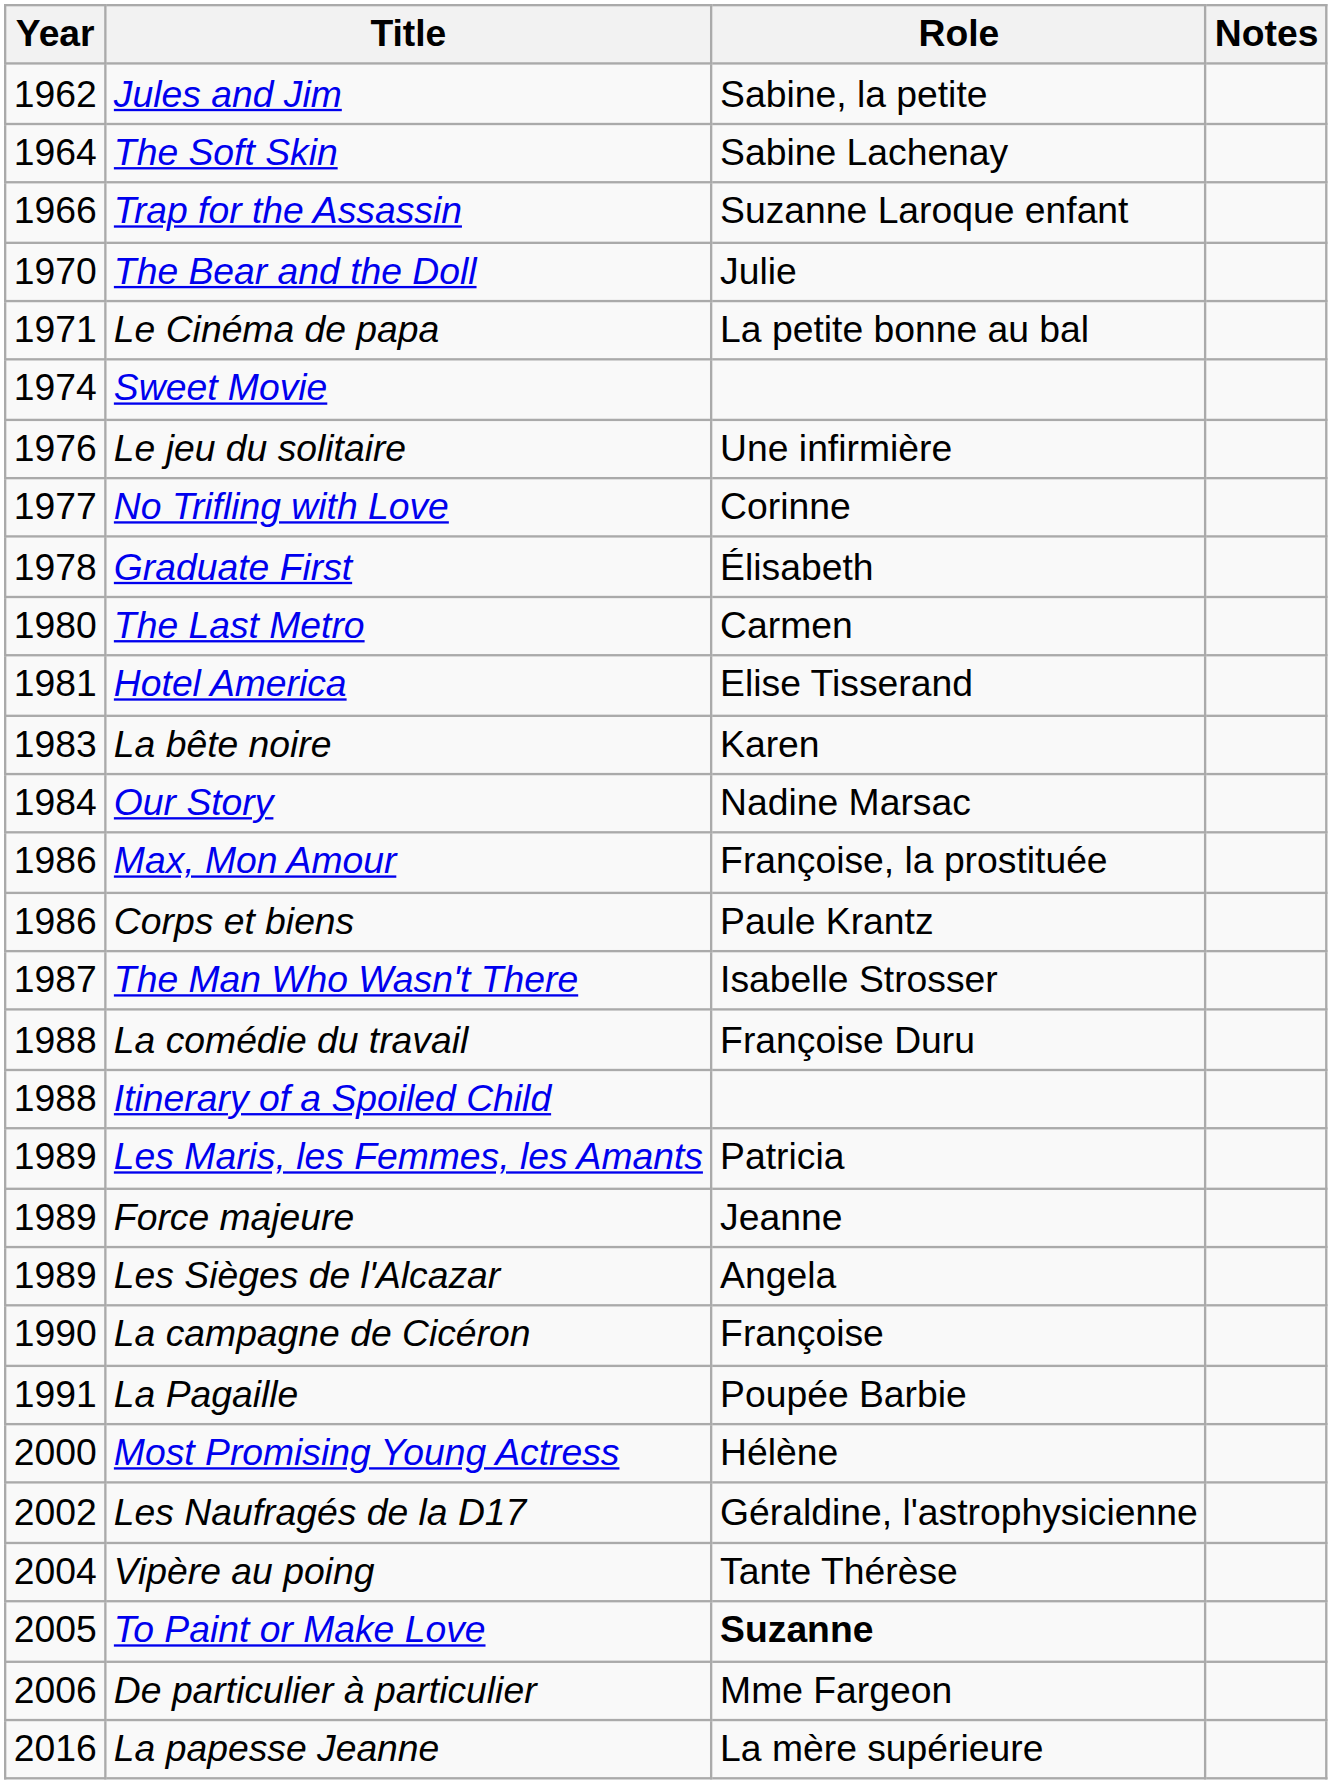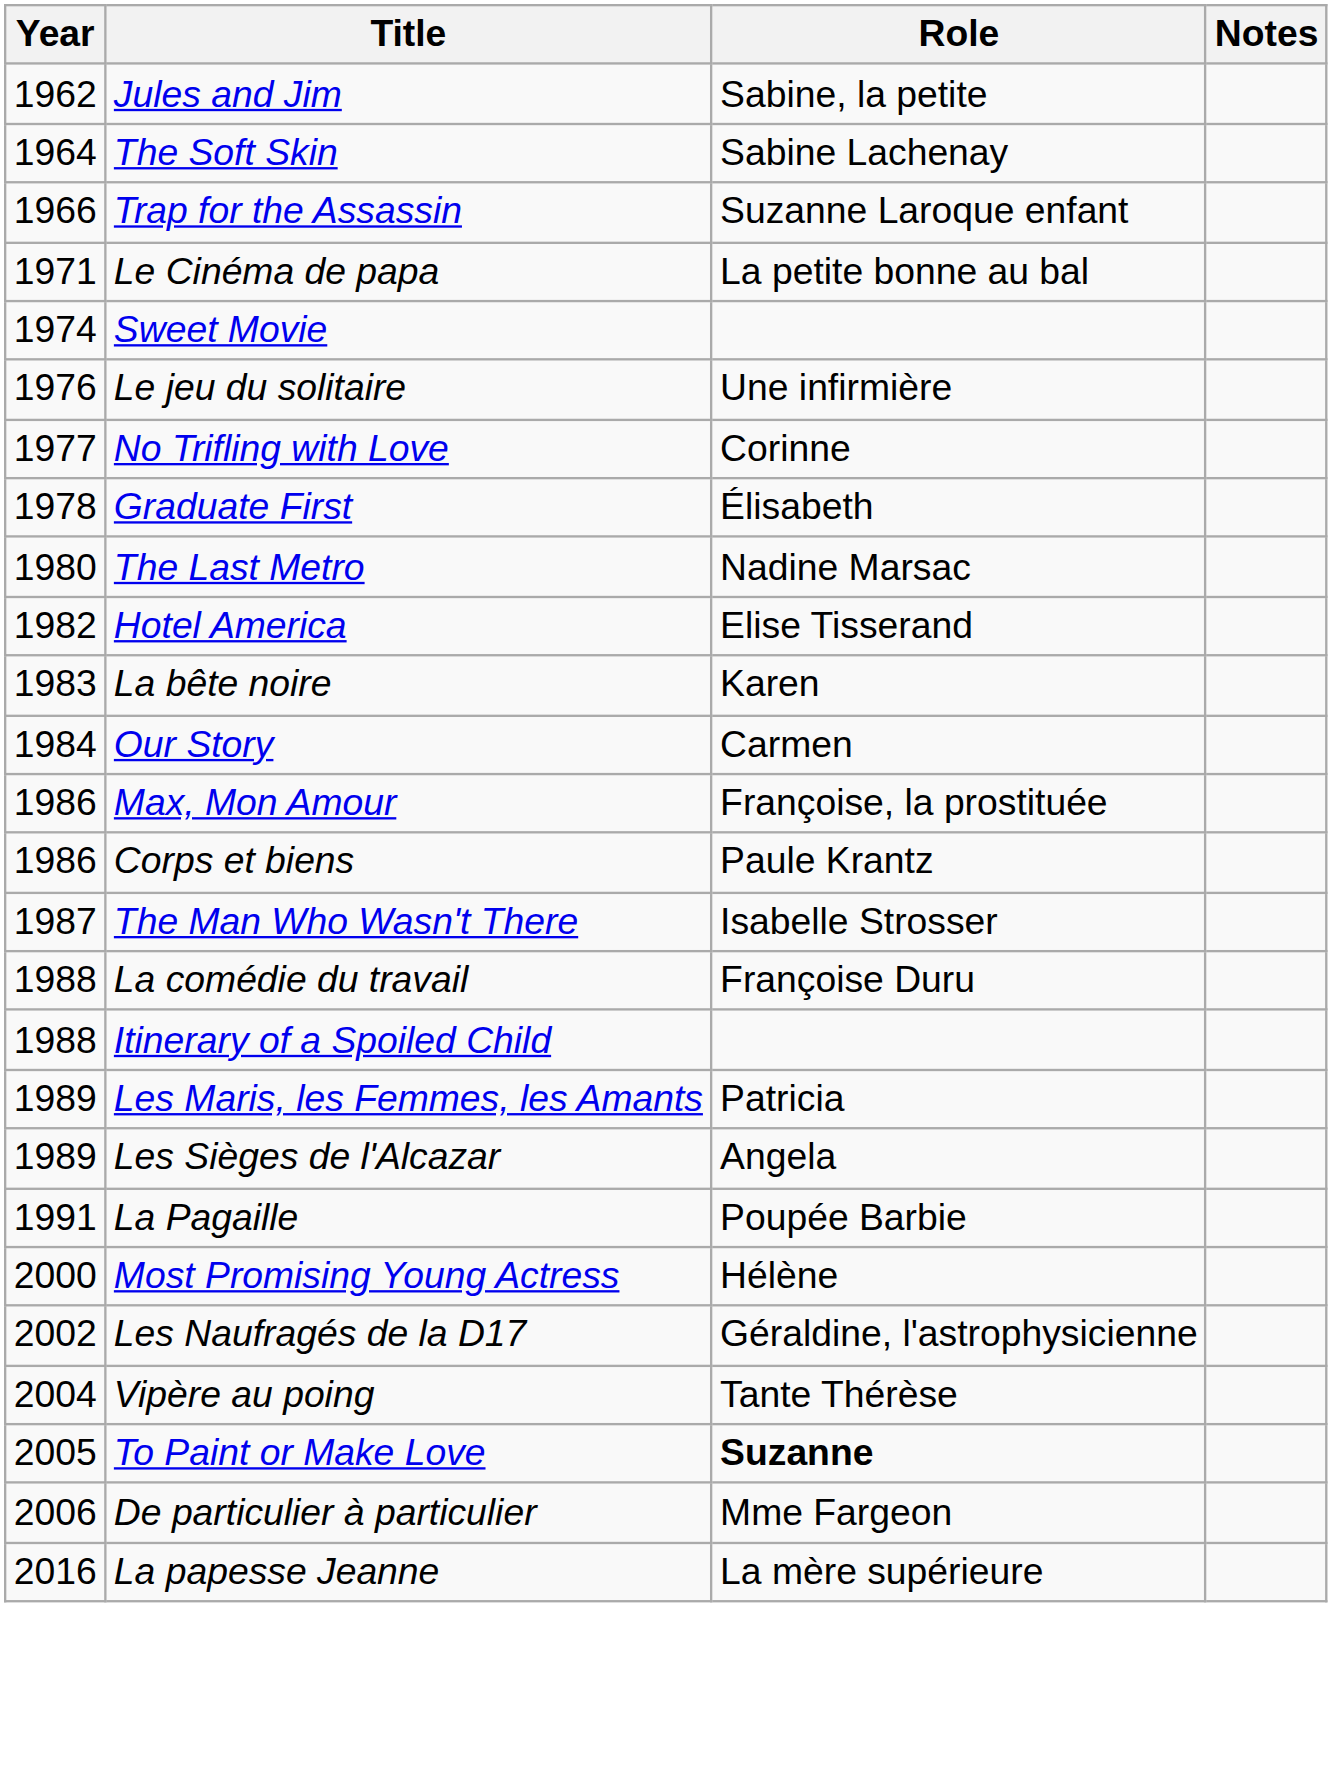 <table class="wikitable">
 <tr>
 <th>Year</th>
 <th>Title</th>
 <th>Role</th>
 <th>Notes</th>
 </tr>
 <tr>
 <td>1962</td>
 <td><em><a href='#'>Jules and Jim</a></em></td>
 <td>Sabine, la petite</td>
 <td></td>
 </tr>
 <tr>
 <td>1964</td>
 <td><em><a href='#'>The Soft Skin</a></em></td>
 <td>Sabine Lachenay</td>
 <td></td>
 </tr>
 <tr>
 <td>1966</td>
 <td><em><a href='#'>Trap for the Assassin</a></em></td>
 <td>Suzanne Laroque enfant</td>
-<td></td>
-</tr>
-<tr>
-<td>1970</td>
-<td><em><a href='#'>The Bear and the Doll</a></em></td>
-<td>Julie</td>
 <td></td>
 </tr>
 <tr>
 <td>1971</td>
 <td><em>Le Cinéma de papa</em></td>
 <td>La petite bonne au bal</td>
 <td></td>
 </tr>
 <tr>
 <td>1974</td>
 <td><em><a href='#'>Sweet Movie</a></em></td>
 <td></td>
 <td></td>
 </tr>
 <tr>
 <td>1976</td>
 <td><em>Le jeu du solitaire</em></td>
 <td>Une infirmière</td>
 <td></td>
 </tr>
 <tr>
 <td>1977</td>
 <td><em><a href='#'>No Trifling with Love</a></em></td>
 <td>Corinne</td>
 <td></td>
 </tr>
 <tr>
 <td>1978</td>
 <td><em><a href='#'>Graduate First</a></em></td>
 <td>Élisabeth</td>
 <td></td>
 </tr>
 <tr>
 <td>1980</td>
 <td><em><a href='#'>The Last Metro</a></em></td>
-<td>Carmen</td>
+<td>Nadine Marsac</td>
 <td></td>
 </tr>
 <tr>
-<td>1981</td>
+<td>1982</td>
 <td><em><a href='#'>Hotel America</a></em></td>
 <td>Elise Tisserand</td>
 <td></td>
 </tr>
 <tr>
 <td>1983</td>
 <td><em>La bête noire</em></td>
 <td>Karen</td>
 <td></td>
 </tr>
 <tr>
 <td>1984</td>
 <td><em><a href='#'>Our Story</a></em></td>
-<td>Nadine Marsac</td>
+<td>Carmen</td>
 <td></td>
 </tr>
 <tr>
 <td>1986</td>
 <td><em><a href='#'>Max, Mon Amour</a></em></td>
 <td>Françoise, la prostituée</td>
 <td></td>
 </tr>
 <tr>
 <td>1986</td>
 <td><em>Corps et biens</em></td>
 <td>Paule Krantz</td>
 <td></td>
 </tr>
 <tr>
 <td>1987</td>
 <td><em><a href='#'>The Man Who Wasn't There</a></em></td>
 <td>Isabelle Strosser</td>
 <td></td>
 </tr>
 <tr>
 <td>1988</td>
 <td><em>La comédie du travail</em></td>
 <td>Françoise Duru</td>
 <td></td>
 </tr>
 <tr>
 <td>1988</td>
 <td><em><a href='#'>Itinerary of a Spoiled Child</a></em></td>
 <td></td>
 <td></td>
 </tr>
 <tr>
 <td>1989</td>
 <td><em><a href='#'>Les Maris, les Femmes, les Amants</a></em></td>
 <td>Patricia</td>
 <td></td>
 </tr>
 <tr>
 <td>1989</td>
-<td><em>Force majeure</em></td>
-<td>Jeanne</td>
-<td></td>
-</tr>
-<tr>
-<td>1989</td>
 <td><em>Les Sièges de l'Alcazar</em></td>
 <td>Angela</td>
-<td></td>
-</tr>
-<tr>
-<td>1990</td>
-<td><em>La campagne de Cicéron</em></td>
-<td>Françoise</td>
 <td></td>
 </tr>
 <tr>
 <td>1991</td>
 <td><em>La Pagaille</em></td>
 <td>Poupée Barbie</td>
 <td></td>
 </tr>
 <tr>
 <td>2000</td>
 <td><em><a href='#'>Most Promising Young Actress</a></em></td>
 <td>Hélène</td>
 <td></td>
 </tr>
 <tr>
 <td>2002</td>
 <td><em>Les Naufragés de la D17</em></td>
 <td>Géraldine, l'astrophysicienne</td>
 <td></td>
 </tr>
 <tr>
 <td>2004</td>
 <td><em>Vipère au poing</em></td>
 <td>Tante Thérèse</td>
 <td></td>
 </tr>
 <tr>
 <td>2005</td>
 <td><em><a href='#'>To Paint or Make Love</a></em></td>
 <td><strong>Suzanne</strong></td>
 <td></td>
 </tr>
 <tr>
 <td>2006</td>
 <td><em>De particulier à particulier</em></td>
 <td>Mme Fargeon</td>
 <td></td>
 </tr>
 <tr>
 <td>2016</td>
 <td><em>La papesse Jeanne</em></td>
 <td>La mère supérieure</td>
 <td></td>
 </tr>
 </table>
